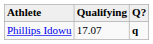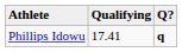 <table class="wikitable">
 <tr>
 <td !align="center" bgcolor="efefef"><strong>Athlete</strong></td>
 <td !align="center" bgcolor="efefef"><strong>Qualifying</strong></td>
 <td !align="center" bgcolor="efefef"><strong>Q?</strong></td>
 </tr>
 <tr>
 <td><a href='#'>Phillips Idowu</a></td>
-<td>17.07</td>
+<td>17.41</td>
 <td><strong>q</strong></td>
 </tr>
 </table>
